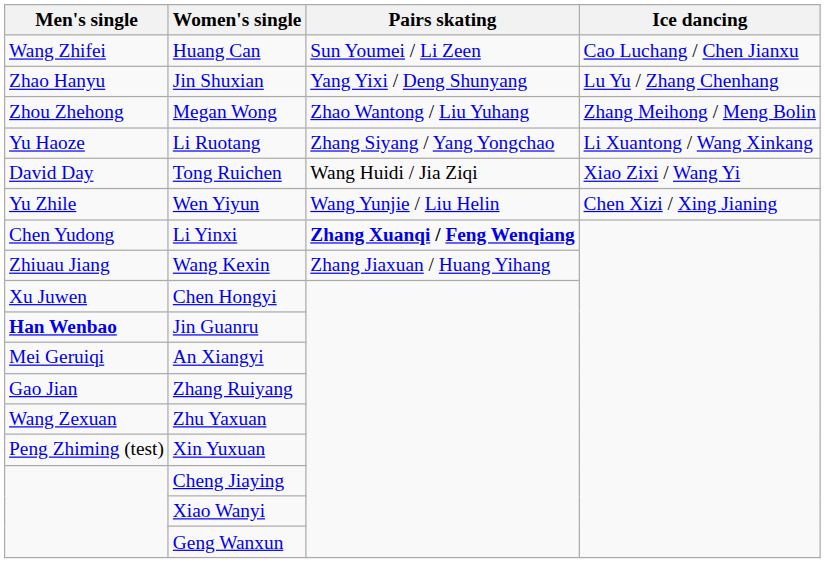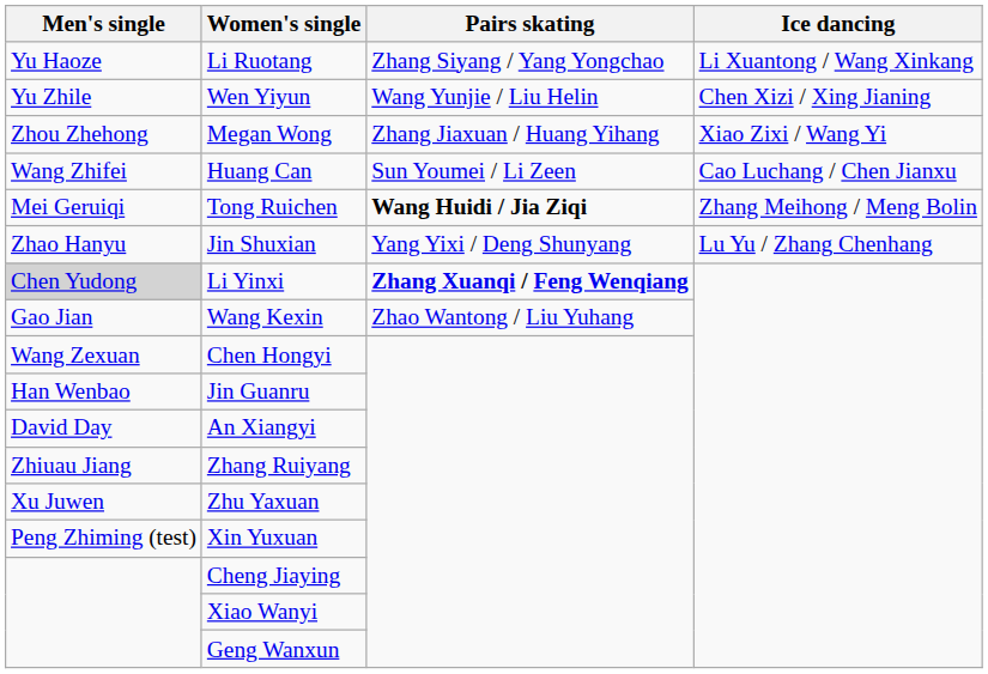 <table class="wikitable">
 <tr>
 <th>Men's single</th>
 <th>Women's single</th>
 <th>Pairs skating</th>
 <th>Ice dancing</th>
 </tr>
 <tr>
+<td><a href='#'>Yu Haoze</a></td>
+<td><a href='#'>Li Ruotang</a></td>
+<td><a href='#'>Zhang Siyang</a> / <a href='#'>Yang Yongchao</a></td>
+<td><a href='#'>Li Xuantong</a> / <a href='#'>Wang Xinkang</a></td>
+</tr>
+<tr>
+<td><a href='#'>Yu Zhile</a></td>
+<td><a href='#'>Wen Yiyun</a></td>
+<td><a href='#'>Wang Yunjie</a> / <a href='#'>Liu Helin</a></td>
+<td><a href='#'>Chen Xizi</a> / <a href='#'>Xing Jianing</a></td>
+</tr>
+<tr>
+<td><a href='#'>Zhou Zhehong</a></td>
+<td><a href='#'>Megan Wong</a></td>
+<td><a href='#'>Zhang Jiaxuan</a> / <a href='#'>Huang Yihang</a></td>
+<td><a href='#'>Xiao Zixi</a> / <a href='#'>Wang Yi</a></td>
+</tr>
+<tr>
 <td><a href='#'>Wang Zhifei</a></td>
 <td><a href='#'>Huang Can</a></td>
 <td><a href='#'>Sun Youmei</a> / <a href='#'>Li Zeen</a></td>
 <td><a href='#'>Cao Luchang</a> / <a href='#'>Chen Jianxu</a></td>
+</tr>
+<tr>
+<td><a href='#'>Mei Geruiqi</a></td>
+<td><a href='#'>Tong Ruichen</a></td>
+<td><strong>Wang Huidi / Jia Ziqi</strong></td>
+<td><a href='#'>Zhang Meihong</a> / <a href='#'>Meng Bolin</a></td>
 </tr>
 <tr>
 <td><a href='#'>Zhao Hanyu</a></td>
 <td><a href='#'>Jin Shuxian</a></td>
 <td><a href='#'>Yang Yixi</a> / <a href='#'>Deng Shunyang</a></td>
 <td><a href='#'>Lu Yu</a> / <a href='#'>Zhang Chenhang</a></td>
 </tr>
 <tr>
-<td><a href='#'>Zhou Zhehong</a></td>
-<td><a href='#'>Megan Wong</a></td>
-<td><a href='#'>Zhao Wantong</a> / <a href='#'>Liu Yuhang</a></td>
-<td><a href='#'>Zhang Meihong</a> / <a href='#'>Meng Bolin</a></td>
-</tr>
-<tr>
-<td><a href='#'>Yu Haoze</a></td>
-<td><a href='#'>Li Ruotang</a></td>
-<td><a href='#'>Zhang Siyang</a> / <a href='#'>Yang Yongchao</a></td>
-<td><a href='#'>Li Xuantong</a> / <a href='#'>Wang Xinkang</a></td>
-</tr>
-<tr>
-<td><a href='#'>David Day</a></td>
-<td><a href='#'>Tong Ruichen</a></td>
-<td>Wang Huidi / Jia Ziqi</td>
-<td><a href='#'>Xiao Zixi</a> / <a href='#'>Wang Yi</a></td>
-</tr>
-<tr>
-<td><a href='#'>Yu Zhile</a></td>
-<td><a href='#'>Wen Yiyun</a></td>
-<td><a href='#'>Wang Yunjie</a> / <a href='#'>Liu Helin</a></td>
-<td><a href='#'>Chen Xizi</a> / <a href='#'>Xing Jianing</a></td>
-</tr>
-<tr>
-<td><a href='#'>Chen Yudong</a></td>
+<td style="background: lightgrey;"><a href='#'>Chen Yudong</a></td>
 <td><a href='#'>Li Yinxi</a></td>
 <td><strong><a href='#'>Zhang Xuanqi</a> / <a href='#'>Feng Wenqiang</a></strong></td>
 <td rowspan=11></td>
 </tr>
 <tr>
-<td><a href='#'>Zhiuau Jiang</a></td>
+<td><a href='#'>Gao Jian</a></td>
 <td><a href='#'>Wang Kexin</a></td>
-<td><a href='#'>Zhang Jiaxuan</a> / <a href='#'>Huang Yihang</a></td>
+<td><a href='#'>Zhao Wantong</a> / <a href='#'>Liu Yuhang</a></td>
 </tr>
 <tr>
-<td><a href='#'>Xu Juwen</a></td>
+<td><a href='#'>Wang Zexuan</a></td>
 <td><a href='#'>Chen Hongyi</a></td>
 <td rowspan=9></td>
 </tr>
 <tr>
-<td><strong><a href='#'>Han Wenbao</a></strong></td>
+<td><a href='#'>Han Wenbao</a></td>
 <td><a href='#'>Jin Guanru</a></td>
 </tr>
 <tr>
-<td><a href='#'>Mei Geruiqi</a></td>
+<td><a href='#'>David Day</a></td>
 <td><a href='#'>An Xiangyi</a></td>
 </tr>
 <tr>
-<td><a href='#'>Gao Jian</a></td>
+<td><a href='#'>Zhiuau Jiang</a></td>
 <td><a href='#'>Zhang Ruiyang</a></td>
 </tr>
 <tr>
-<td><a href='#'>Wang Zexuan</a></td>
+<td><a href='#'>Xu Juwen</a></td>
 <td><a href='#'>Zhu Yaxuan</a></td>
 </tr>
 <tr>
 <td><a href='#'>Peng Zhiming</a> (test)</td>
 <td><a href='#'>Xin Yuxuan</a></td>
 </tr>
 <tr>
 <td rowspan=3></td>
 <td><a href='#'>Cheng Jiaying</a></td>
 </tr>
 <tr>
 <td><a href='#'>Xiao Wanyi</a></td>
 </tr>
 <tr>
 <td><a href='#'>Geng Wanxun</a></td>
 </tr>
 </table>
